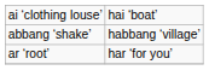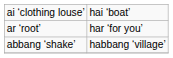 <table class="wikitable" align="center">
 <tr>
 <td>ai  ‘clothing louse’</td>
 <td>hai  ‘boat’</td>
 </tr>
 <tr>
+<td>ar  ‘root’</td>
+<td>har  ‘for you’</td>
+</tr>
+<tr>
 <td>abbang  ‘shake’</td>
 <td>habbang  ‘village’</td>
 </tr>
 <tr>
-<td>ar  ‘root’</td>
-<td>har  ‘for you’</td>
-</tr>
-<tr>
 </tr>
 </table>
